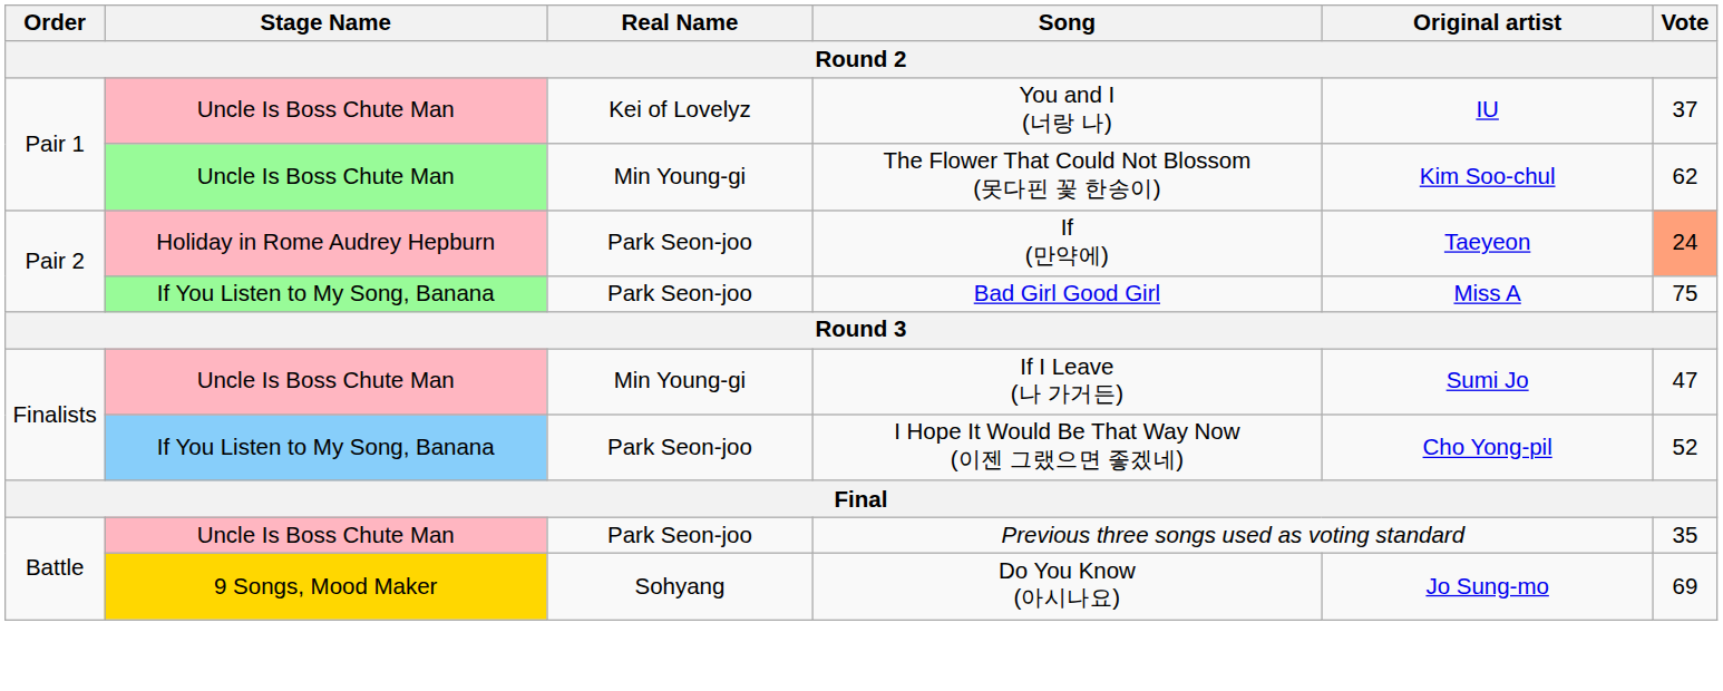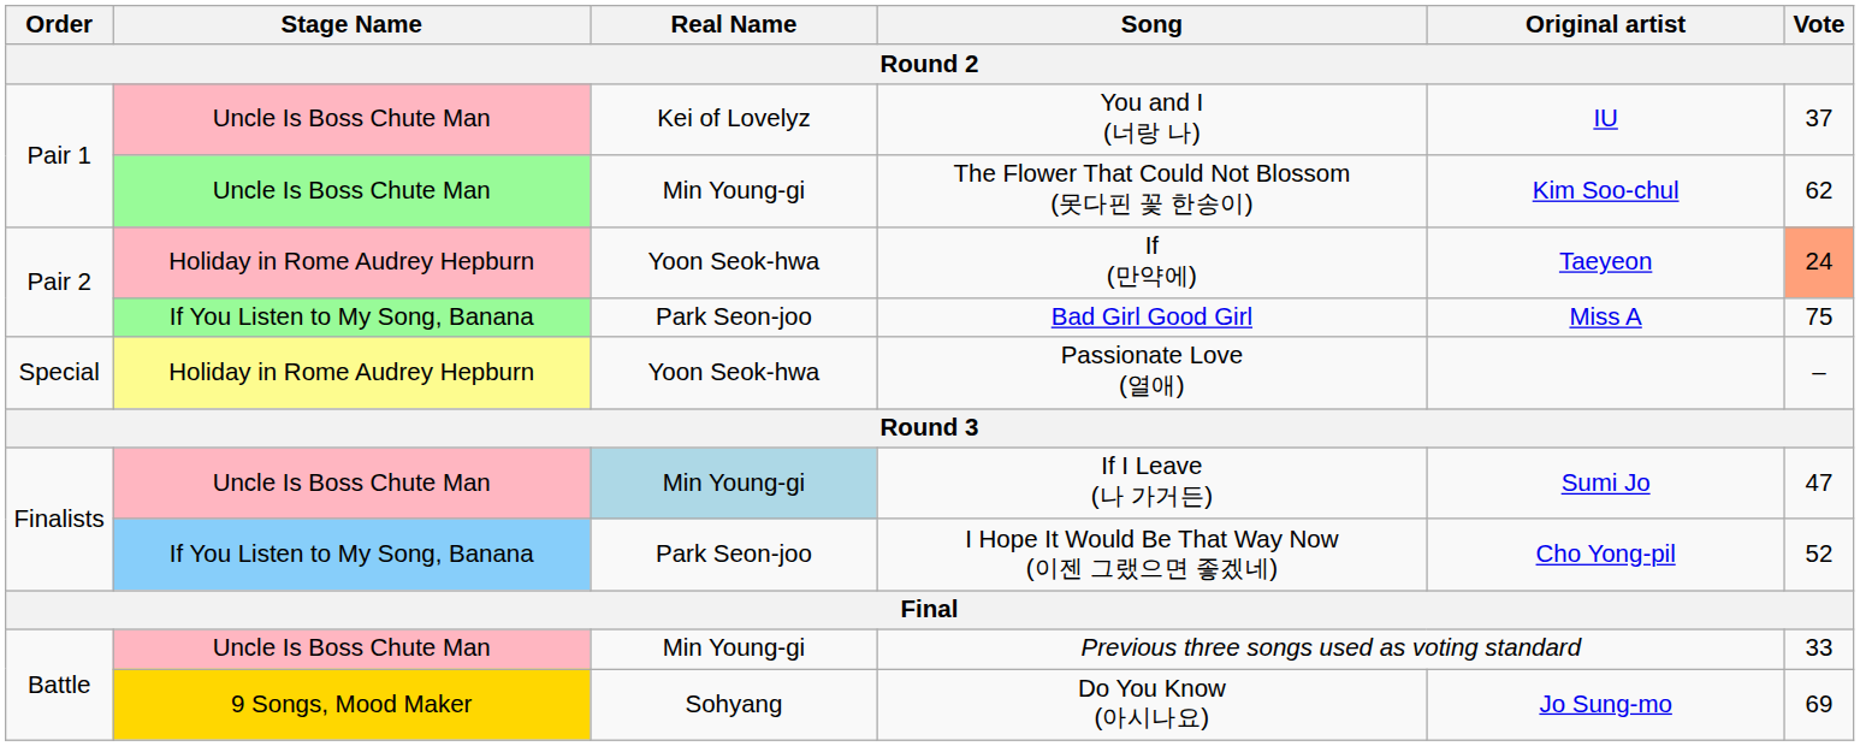 <table class="wikitable" style="text-align:center; width:95%;">
 <tr>
 <th style="width:1%;">Order</th>
 <th style="width:20%;">Stage Name</th>
 <th style="width:12%;">Real Name</th>
 <th style="width:23%;">Song</th>
 <th style="width:15%;">Original artist</th>
 <th style="width:1%;">Vote</th>
 </tr>
 <tr>
 <th colspan=6>Round 2</th>
 </tr>
 <tr>
 <td rowspan=2>Pair 1</td>
 <td bgcolor="lightpink">Uncle Is Boss Chute Man</td>
 <td>Kei of Lovelyz</td>
 <td>You and I<br>(너랑 나)</td>
 <td><a href='#'>IU</a></td>
 <td>37</td>
 </tr>
 <tr>
 <td bgcolor="palegreen">Uncle Is Boss Chute Man</td>
 <td>Min Young-gi</td>
 <td>The Flower That Could Not Blossom<br>(못다핀 꽃 한송이)</td>
 <td><a href='#'>Kim Soo-chul</a></td>
 <td>62</td>
 </tr>
 <tr>
 <td rowspan=2>Pair 2</td>
 <td bgcolor="lightpink">Holiday in Rome Audrey Hepburn</td>
-<td>Park Seon-joo</td>
+<td>Yoon Seok-hwa</td>
 <td>If<br>(만약에)</td>
 <td><a href='#'>Taeyeon</a></td>
 <td style="background: lightsalmon;">24</td>
 </tr>
 <tr>
 <td bgcolor="palegreen">If You Listen to My Song, Banana</td>
 <td>Park Seon-joo</td>
 <td><a href='#'>Bad Girl Good Girl</a></td>
 <td><a href='#'>Miss A</a></td>
 <td>75</td>
 </tr>
 <tr>
+<td>Special</td>
+<td bgcolor="#FDFC8F">Holiday in Rome Audrey Hepburn</td>
+<td>Yoon Seok-hwa</td>
+<td>Passionate Love<br>(열애)</td>
+<td></td>
+<td>–</td>
+</tr>
+<tr>
 <th colspan=6>Round 3</th>
 </tr>
 <tr>
 <td rowspan=2>Finalists</td>
 <td bgcolor="lightpink">Uncle Is Boss Chute Man</td>
-<td>Min Young-gi</td>
+<td style="background: lightblue;">Min Young-gi</td>
 <td>If I Leave<br>(나 가거든)</td>
 <td><a href='#'>Sumi Jo</a></td>
 <td>47</td>
 </tr>
 <tr>
 <td bgcolor="lightskyblue">If You Listen to My Song, Banana</td>
 <td>Park Seon-joo</td>
 <td>I Hope It Would Be That Way Now<br>(이젠 그랬으면 좋겠네)</td>
 <td><a href='#'>Cho Yong-pil</a></td>
 <td>52</td>
 </tr>
 <tr>
 <th colspan=6>Final</th>
 </tr>
 <tr>
 <td rowspan=2>Battle</td>
 <td bgcolor="lightpink">Uncle Is Boss Chute Man</td>
-<td>Park Seon-joo</td>
+<td>Min Young-gi</td>
 <td colspan=2><em>Previous three songs used as voting standard</em></td>
-<td>35</td>
+<td>33</td>
 </tr>
 <tr>
 <td bgcolor="gold">9 Songs, Mood Maker</td>
 <td>Sohyang</td>
 <td>Do You Know<br>(아시나요)</td>
 <td><a href='#'>Jo Sung-mo</a></td>
 <td>69</td>
 </tr>
 </table>
